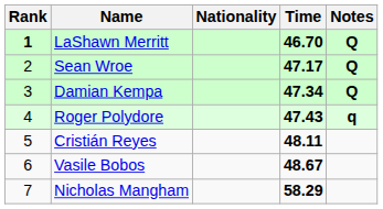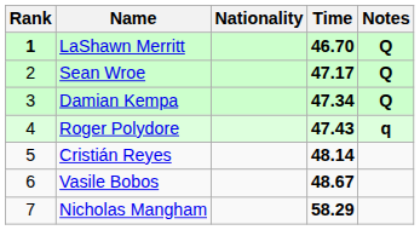 <table class="wikitable sortable" style="text-align:center">
 <tr>
 <th>Rank</th>
 <th>Name</th>
 <th>Nationality</th>
 <th>Time</th>
 <th>Notes</th>
 </tr>
 <tr bgcolor=ccffcc>
 <td><strong>1</strong></td>
 <td align=left><a href='#'>LaShawn Merritt</a></td>
 <td align=left></td>
 <td><strong>46.70</strong></td>
 <td><strong>Q</strong></td>
 </tr>
 <tr bgcolor=ccffcc>
 <td>2</td>
 <td align=left><a href='#'>Sean Wroe</a></td>
 <td align=left></td>
 <td><strong>47.17</strong></td>
 <td><strong>Q</strong></td>
 </tr>
 <tr bgcolor=ccffcc>
 <td>3</td>
 <td align=left><a href='#'>Damian Kempa</a></td>
 <td align=left></td>
 <td><strong>47.34</strong></td>
 <td><strong>Q</strong></td>
 </tr>
 <tr bgcolor=ddffdd>
 <td>4</td>
 <td align=left><a href='#'>Roger Polydore</a></td>
 <td align=left></td>
 <td><strong>47.43</strong></td>
 <td><strong>q</strong></td>
 </tr>
 <tr>
 <td>5</td>
 <td align=left><a href='#'>Cristián Reyes</a></td>
 <td align=left></td>
-<td><strong>48.11</strong></td>
+<td><strong>48.14</strong></td>
 <td></td>
 </tr>
 <tr>
 <td>6</td>
 <td align=left><a href='#'>Vasile Bobos</a></td>
 <td align=left></td>
 <td><strong>48.67</strong></td>
 <td></td>
 </tr>
 <tr>
 <td>7</td>
 <td align=left><a href='#'>Nicholas Mangham</a></td>
 <td align=left></td>
 <td><strong>58.29</strong></td>
 <td></td>
 </tr>
 </table>
